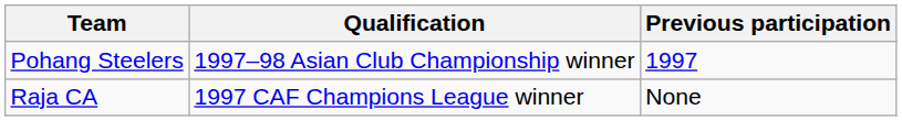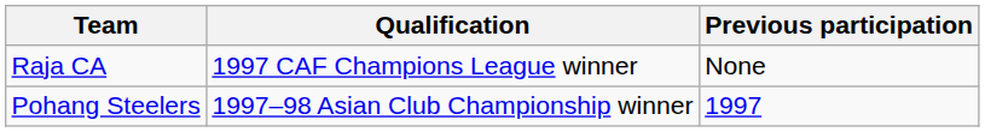 <table class="wikitable">
 <tr>
 <th>Team</th>
 <th>Qualification</th>
 <th>Previous participation</th>
 </tr>
 <tr>
+<td> <a href='#'>Raja CA</a></td>
+<td><a href='#'>1997 CAF Champions League</a> winner</td>
+<td>None</td>
+</tr>
+<tr>
 <td> <a href='#'>Pohang Steelers</a></td>
 <td><a href='#'>1997–98 Asian Club Championship</a> winner</td>
 <td><a href='#'>1997</a></td>
 </tr>
-<tr>
-<td> <a href='#'>Raja CA</a></td>
-<td><a href='#'>1997 CAF Champions League</a> winner</td>
-<td>None</td>
-</tr>
 </table>
